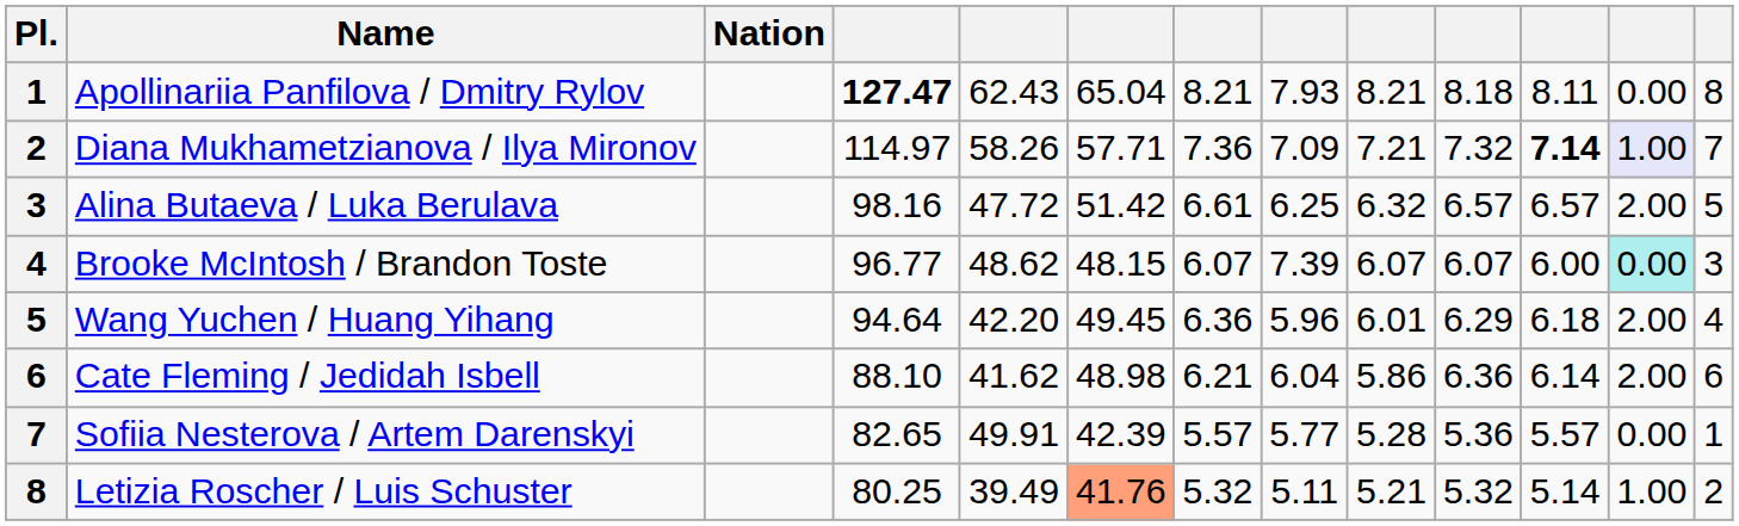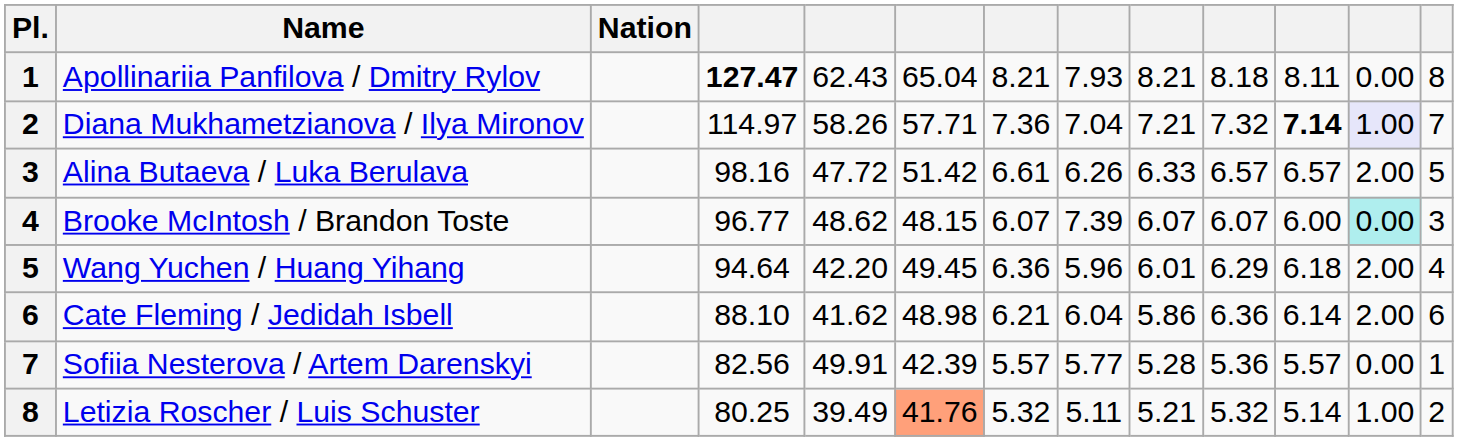 <table class="wikitable sortable" style="text-align:center">
 <tr>
 <th>Pl.</th>
 <th>Name</th>
 <th>Nation</th>
 <th></th>
 <th></th>
 <th></th>
 <th></th>
 <th></th>
 <th></th>
 <th></th>
 <th></th>
 <th></th>
 <th></th>
 </tr>
 <tr>
 <th>1</th>
 <td align=left><a href='#'>Apollinariia Panfilova</a> / <a href='#'>Dmitry Rylov</a></td>
 <td align=left></td>
 <td><strong>127.47</strong></td>
 <td>62.43</td>
 <td>65.04</td>
 <td>8.21</td>
 <td>7.93</td>
 <td>8.21</td>
 <td>8.18</td>
 <td>8.11</td>
 <td>0.00</td>
 <td>8</td>
 </tr>
 <tr>
 <th>2</th>
 <td align=left><a href='#'>Diana Mukhametzianova</a> / <a href='#'>Ilya Mironov</a></td>
 <td align=left></td>
 <td>114.97</td>
 <td>58.26</td>
 <td>57.71</td>
 <td>7.36</td>
-<td>7.09</td>
+<td>7.04</td>
 <td>7.21</td>
 <td>7.32</td>
 <td><strong>7.14</strong></td>
 <td style="background: lavender;">1.00</td>
 <td>7</td>
 </tr>
 <tr>
 <th>3</th>
 <td align=left><a href='#'>Alina Butaeva</a> / <a href='#'>Luka Berulava</a></td>
 <td align=left></td>
 <td>98.16</td>
 <td>47.72</td>
 <td>51.42</td>
 <td>6.61</td>
-<td>6.25</td>
-<td>6.32</td>
+<td>6.26</td>
+<td>6.33</td>
 <td>6.57</td>
 <td>6.57</td>
 <td>2.00</td>
 <td>5</td>
 </tr>
 <tr>
 <th>4</th>
 <td align=left><a href='#'>Brooke McIntosh</a> / Brandon Toste</td>
 <td align=left></td>
 <td>96.77</td>
 <td>48.62</td>
 <td>48.15</td>
 <td>6.07</td>
 <td>7.39</td>
 <td>6.07</td>
 <td>6.07</td>
 <td>6.00</td>
 <td style="background: paleturquoise;">0.00</td>
 <td>3</td>
 </tr>
 <tr>
 <th>5</th>
 <td align=left><a href='#'>Wang Yuchen</a> / <a href='#'>Huang Yihang</a></td>
 <td align=left></td>
 <td>94.64</td>
 <td>42.20</td>
 <td>49.45</td>
 <td>6.36</td>
 <td>5.96</td>
 <td>6.01</td>
 <td>6.29</td>
 <td>6.18</td>
 <td>2.00</td>
 <td>4</td>
 </tr>
 <tr>
 <th>6</th>
 <td align=left><a href='#'>Cate Fleming</a> / <a href='#'>Jedidah Isbell</a></td>
 <td align=left></td>
 <td>88.10</td>
 <td>41.62</td>
 <td>48.98</td>
 <td>6.21</td>
 <td>6.04</td>
 <td>5.86</td>
 <td>6.36</td>
 <td>6.14</td>
 <td>2.00</td>
 <td>6</td>
 </tr>
 <tr>
 <th>7</th>
 <td align=left><a href='#'>Sofiia Nesterova</a> / <a href='#'>Artem Darenskyi</a></td>
 <td align=left></td>
-<td>82.65</td>
+<td>82.56</td>
 <td>49.91</td>
 <td>42.39</td>
 <td>5.57</td>
 <td>5.77</td>
 <td>5.28</td>
 <td>5.36</td>
 <td>5.57</td>
 <td>0.00</td>
 <td>1</td>
 </tr>
 <tr>
 <th>8</th>
 <td align=left><a href='#'>Letizia Roscher</a> / <a href='#'>Luis Schuster</a></td>
 <td align=left></td>
 <td>80.25</td>
 <td>39.49</td>
 <td style="background: lightsalmon;">41.76</td>
 <td>5.32</td>
 <td>5.11</td>
 <td>5.21</td>
 <td>5.32</td>
 <td>5.14</td>
 <td>1.00</td>
 <td>2</td>
 </tr>
 </table>
